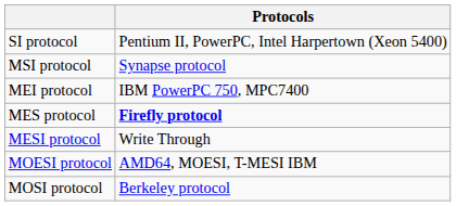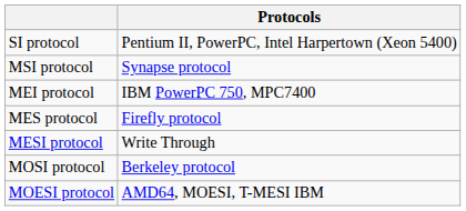 <table class="wikitable">
 <tr>
 <th></th>
 <th><strong>Protocols</strong></th>
 </tr>
 <tr>
 <td>SI protocol</td>
 <td>Pentium II, PowerPC, Intel Harpertown (Xeon 5400)</td>
 </tr>
 <tr>
 <td>MSI protocol</td>
 <td><a href='#'>Synapse protocol</a></td>
 </tr>
 <tr>
 <td>MEI protocol</td>
 <td>IBM <a href='#'>PowerPC 750</a>, MPC7400</td>
 </tr>
 <tr>
 <td>MES protocol</td>
-<td><strong><a href='#'>Firefly protocol</a></strong></td>
+<td><a href='#'>Firefly protocol</a></td>
 </tr>
 <tr>
 <td><a href='#'>MESI protocol</a></td>
 <td>Write Through</td>
 </tr>
 <tr>
+<td>MOSI protocol</td>
+<td><a href='#'>Berkeley protocol</a></td>
+</tr>
+<tr>
 <td><a href='#'>MOESI protocol</a></td>
 <td><a href='#'>AMD64</a>,  MOESI, T-MESI IBM</td>
 </tr>
-<tr>
-<td>MOSI protocol</td>
-<td><a href='#'>Berkeley protocol</a></td>
-</tr>
 </table>
